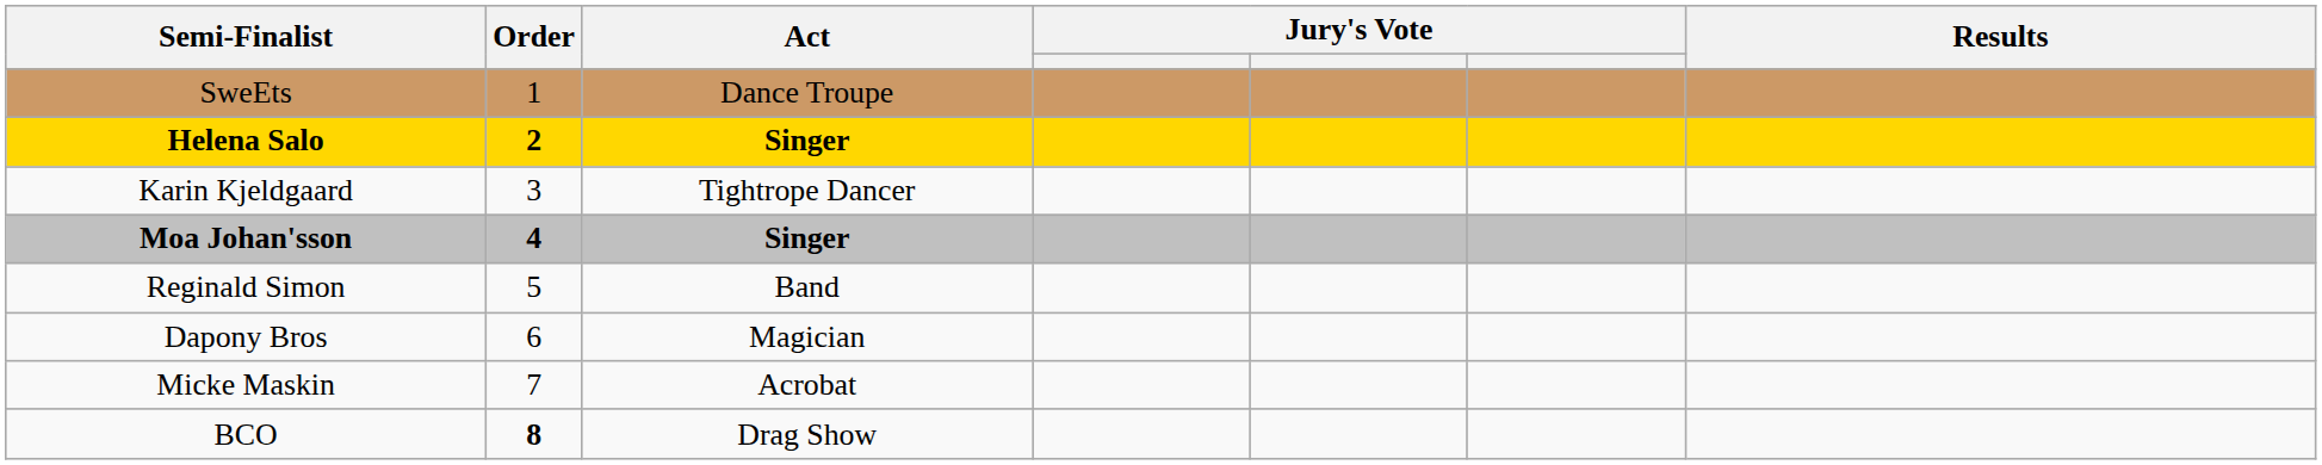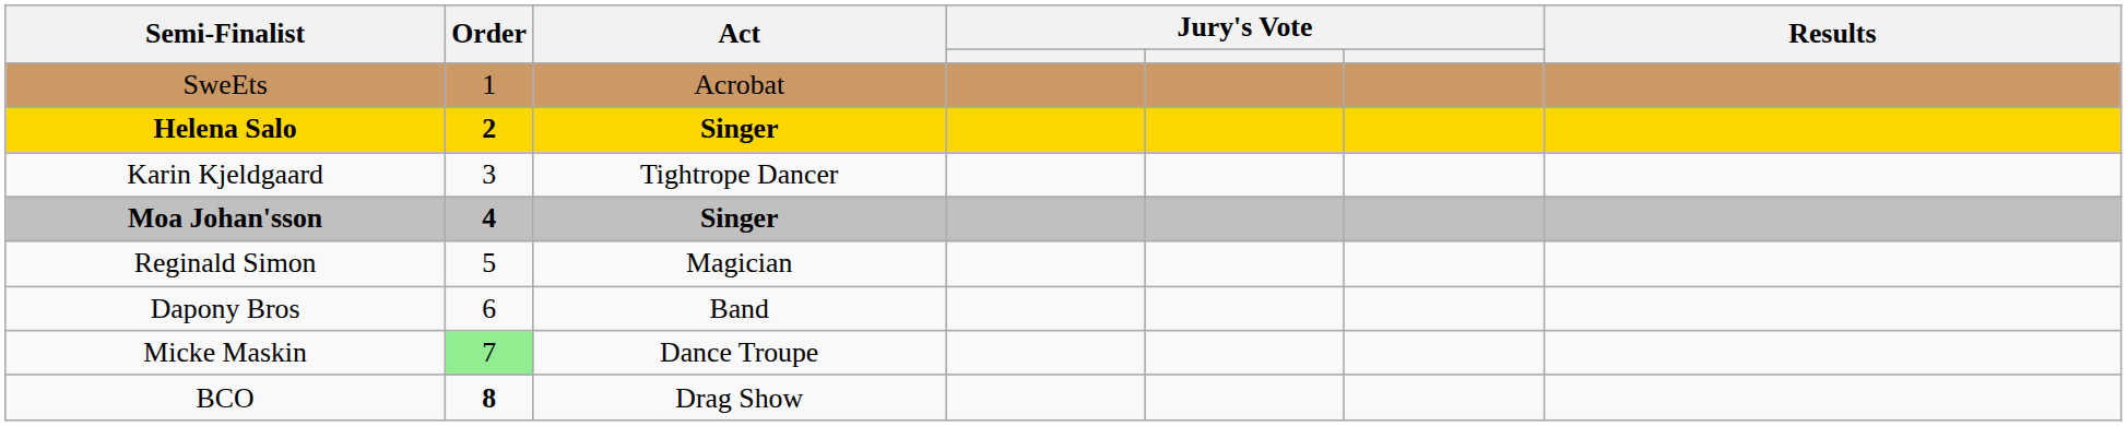 <table class="wikitable plainrowheaders sortable" style="text-align:center" width="76%;">
 <tr>
 <th scope="col" rowspan="2" class="unsortable" style="width:17em;">Semi-Finalist</th>
 <th scope="col" rowspan="2" style="width:1em;">Order</th>
 <th scope="col" rowspan="2" class="unsortable" style="width:16em;">Act</th>
 <th scope="col" colspan="3" class="unsortable" style="width:24em;">Jury's Vote</th>
 <th scope="col" rowspan="2" style="width:23em;">Results</th>
 </tr>
 <tr>
 <th scope="col" class="unsortable" style="width:6em;"></th>
 <th scope="col" class="unsortable" style="width:6em;"></th>
 <th scope="col" class="unsortable" style="width:6em;"></th>
 </tr>
 <tr style="background:#c96;">
 <td>SweEts</td>
 <td>1</td>
-<td>Dance Troupe</td>
+<td>Acrobat</td>
 <td style="text-align:center;"></td>
 <td style="text-align:center;"></td>
 <td style="text-align:center;"></td>
 <td><strong></strong></td>
 </tr>
 <tr style="background:gold;">
 <td><strong>Helena Salo</strong></td>
 <td><strong>2</strong></td>
 <td><strong>Singer</strong></td>
 <td style="text-align:center;"></td>
 <td style="text-align:center;"></td>
 <td style="text-align:center;"></td>
 <td><strong></strong></td>
 </tr>
 <tr>
 <td>Karin Kjeldgaard</td>
 <td>3</td>
 <td>Tightrope Dancer</td>
 <td style="text-align:center;"></td>
 <td style="text-align:center;"></td>
 <td style="text-align:center;"></td>
 <td></td>
 </tr>
 <tr style="background:silver;">
 <td><strong>Moa Johan'sson</strong></td>
 <td><strong>4</strong></td>
 <td><strong>Singer</strong></td>
 <td style="text-align:center;"></td>
 <td style="text-align:center;"></td>
 <td style="text-align:center;"></td>
 <td><strong></strong></td>
 </tr>
 <tr>
 <td>Reginald Simon</td>
 <td>5</td>
-<td>Band</td>
+<td>Magician</td>
 <td style="text-align:center;"></td>
 <td style="text-align:center;"></td>
 <td style="text-align:center;"></td>
 <td></td>
 </tr>
 <tr>
 <td>Dapony Bros</td>
 <td>6</td>
-<td>Magician</td>
+<td>Band</td>
 <td style="text-align:center;"></td>
 <td style="text-align:center;"></td>
 <td style="text-align:center;"></td>
 <td></td>
 </tr>
 <tr>
 <td>Micke Maskin</td>
-<td>7</td>
-<td>Acrobat</td>
+<td style="background: lightgreen;">7</td>
+<td>Dance Troupe</td>
 <td style="text-align:center;"></td>
 <td style="text-align:center;"></td>
 <td style="text-align:center;"></td>
 <td></td>
 </tr>
 <tr>
 <td>BCO</td>
 <td><strong>8</strong></td>
 <td>Drag Show</td>
 <td style="text-align:center;"></td>
 <td style="text-align:center;"></td>
 <td style="text-align:center;"></td>
 <td></td>
 </tr>
 </table>
